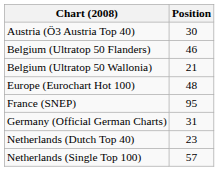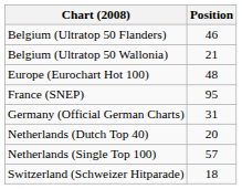 <table class="wikitable sortable">
 <tr>
 <th>Chart (2008)</th>
 <th>Position</th>
-</tr>
-<tr>
-<td>Austria (Ö3 Austria Top 40)</td>
-<td style="text-align:center;">30</td>
 </tr>
 <tr>
 <td>Belgium (Ultratop 50 Flanders)</td>
 <td style="text-align:center;">46</td>
 </tr>
 <tr>
 <td>Belgium (Ultratop 50 Wallonia)</td>
 <td style="text-align:center;">21</td>
 </tr>
 <tr>
 <td>Europe (Eurochart Hot 100)</td>
 <td style="text-align:center;">48</td>
 </tr>
 <tr>
 <td>France (SNEP)</td>
 <td style="text-align:center;">95</td>
 </tr>
 <tr>
 <td>Germany (Official German Charts)</td>
 <td style="text-align:center;">31</td>
 </tr>
 <tr>
 <td>Netherlands (Dutch Top 40)</td>
-<td style="text-align:center;">23</td>
+<td style="text-align:center;">20</td>
 </tr>
 <tr>
 <td>Netherlands (Single Top 100)</td>
 <td style="text-align:center;">57</td>
 </tr>
+<tr>
+<td>Switzerland (Schweizer Hitparade)</td>
+<td style="text-align:center;">18</td>
+</tr>
 </table>
